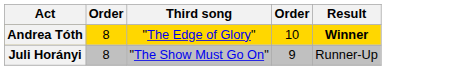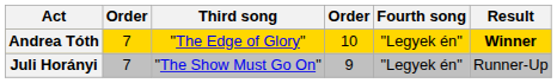 <table class="wikitable" style="text-align:center;">
 <tr>
 <th scope="col">Act</th>
 <th scope="col">Order</th>
 <th scope="col">Third song</th>
 <th scope="col">Order</th>
+<th scope="col">Fourth song</th>
 <th scope="col">Result</th>
 </tr>
 <tr bgcolor=gold>
 <th scope="row">Andrea Tóth</th>
-<td>8</td>
+<td>7</td>
 <td>"<a href='#'>The Edge of Glory</a>"</td>
 <td>10</td>
+<td>"Legyek én"</td>
 <td><strong>Winner</strong></td>
 </tr>
 <tr bgcolor=silver>
 <th scope="row">Juli Horányi</th>
-<td>8</td>
+<td>7</td>
 <td>"<a href='#'>The Show Must Go On</a>"</td>
 <td>9</td>
+<td>"Legyek én"</td>
 <td>Runner-Up</td>
 </tr>
 </table>
